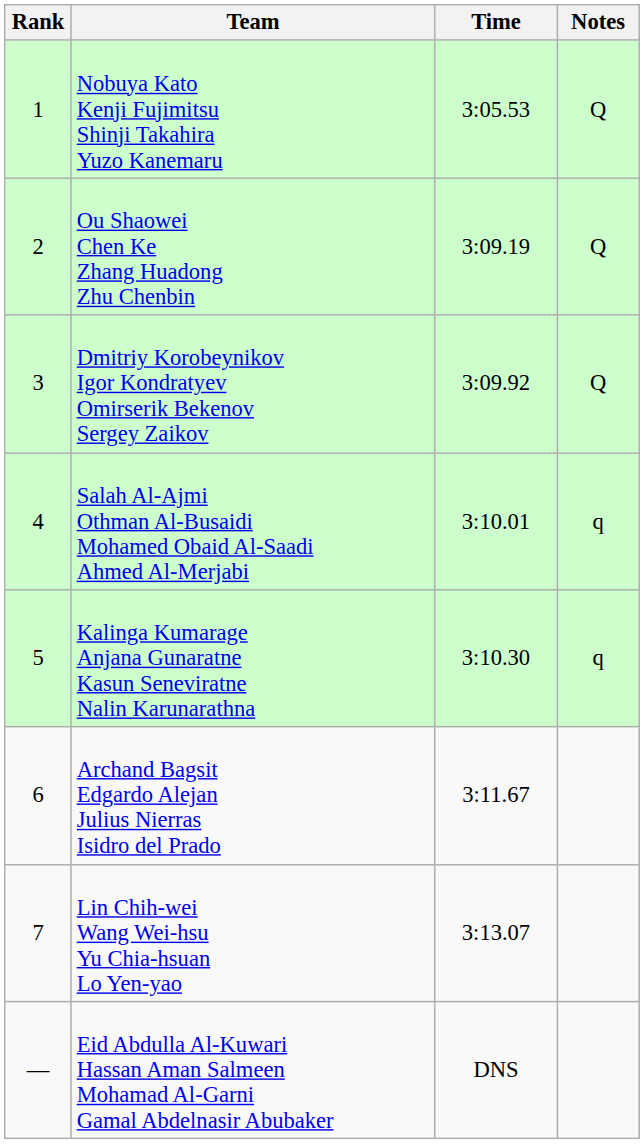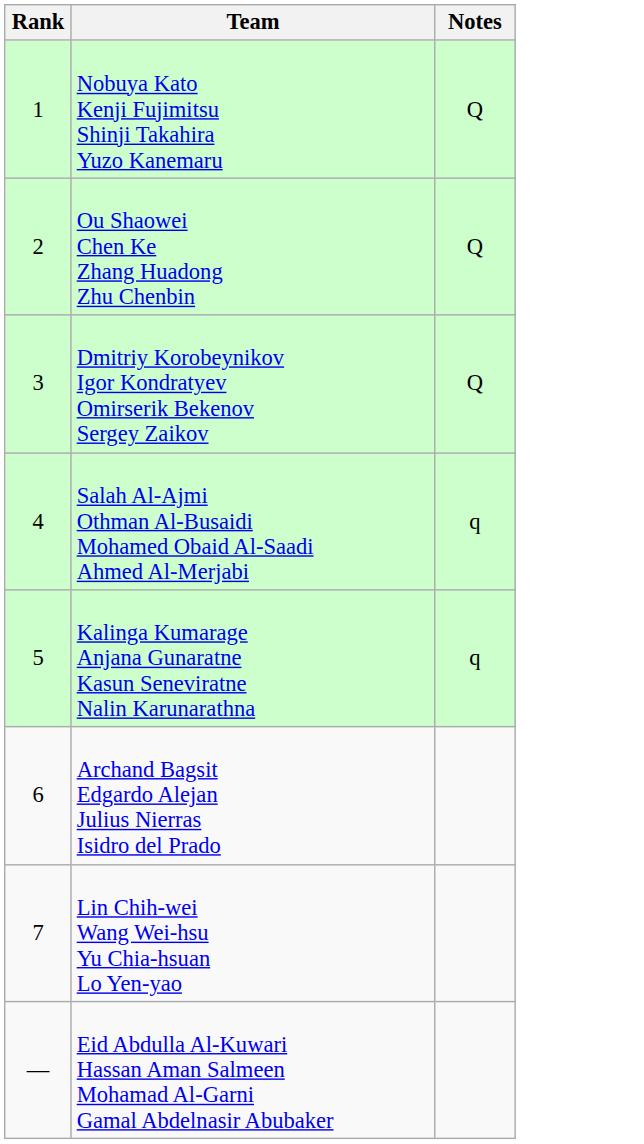 <table class="wikitable" style="text-align:center">
 <tr>
 <th width=40>Rank</th>
 <th width=250>Team</th>
-<th width=80>Time</th>
 <th width=50>Notes</th>
 </tr>
 <tr bgcolor=ccffcc>
 <td>1</td>
 <td align=left><br><a href='#'>Nobuya Kato</a><br><a href='#'>Kenji Fujimitsu</a><br><a href='#'>Shinji Takahira</a><br><a href='#'>Yuzo Kanemaru</a></td>
-<td>3:05.53</td>
 <td>Q</td>
 </tr>
 <tr bgcolor=ccffcc>
 <td>2</td>
 <td align=left><br><a href='#'>Ou Shaowei</a><br><a href='#'>Chen Ke</a><br><a href='#'>Zhang Huadong</a><br><a href='#'>Zhu Chenbin</a></td>
-<td>3:09.19</td>
 <td>Q</td>
 </tr>
 <tr bgcolor=ccffcc>
 <td>3</td>
 <td align=left><br><a href='#'>Dmitriy Korobeynikov</a><br><a href='#'>Igor Kondratyev</a><br><a href='#'>Omirserik Bekenov</a><br><a href='#'>Sergey Zaikov</a></td>
-<td>3:09.92</td>
 <td>Q</td>
 </tr>
 <tr bgcolor=ccffcc>
 <td>4</td>
 <td align=left><br><a href='#'>Salah Al-Ajmi</a><br><a href='#'>Othman Al-Busaidi</a><br><a href='#'>Mohamed Obaid Al-Saadi</a><br><a href='#'>Ahmed Al-Merjabi</a></td>
-<td>3:10.01</td>
 <td>q</td>
 </tr>
 <tr bgcolor=ccffcc>
 <td>5</td>
 <td align=left><br><a href='#'>Kalinga Kumarage</a><br><a href='#'>Anjana Gunaratne</a><br><a href='#'>Kasun Seneviratne</a><br><a href='#'>Nalin Karunarathna</a></td>
-<td>3:10.30</td>
 <td>q</td>
 </tr>
 <tr>
 <td>6</td>
 <td align=left><br><a href='#'>Archand Bagsit</a><br><a href='#'>Edgardo Alejan</a><br><a href='#'>Julius Nierras</a><br><a href='#'>Isidro del Prado</a></td>
-<td>3:11.67</td>
 <td></td>
 </tr>
 <tr>
 <td>7</td>
 <td align=left><br><a href='#'>Lin Chih-wei</a><br><a href='#'>Wang Wei-hsu</a><br><a href='#'>Yu Chia-hsuan</a><br><a href='#'>Lo Yen-yao</a></td>
-<td>3:13.07</td>
 <td></td>
 </tr>
 <tr>
 <td>—</td>
 <td align=left><br><a href='#'>Eid Abdulla Al-Kuwari</a><br><a href='#'>Hassan Aman Salmeen</a><br><a href='#'>Mohamad Al-Garni</a><br><a href='#'>Gamal Abdelnasir Abubaker</a></td>
-<td>DNS</td>
 <td></td>
 </tr>
 </table>
